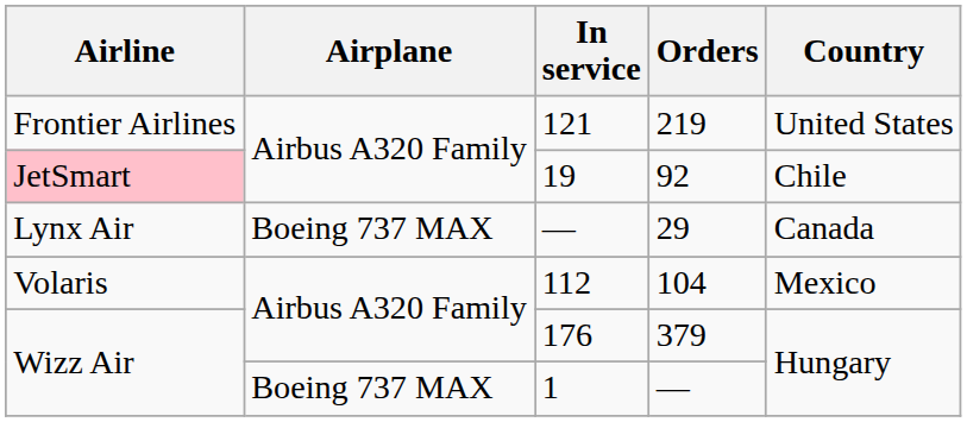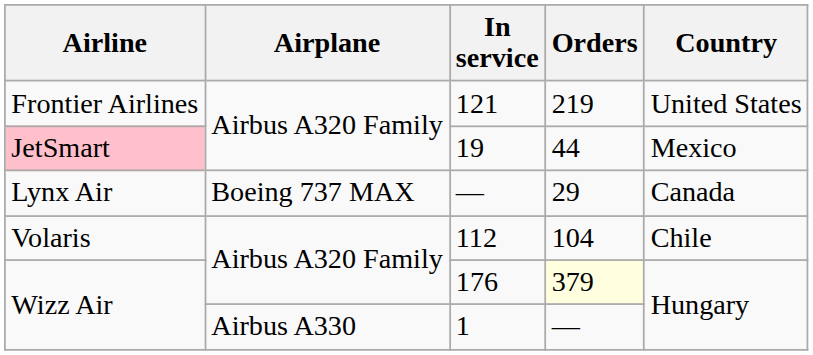 <table class="wikitable">
 <tr>
 <th>Airline</th>
 <th>Airplane</th>
 <th>In <br> service</th>
 <th>Orders</th>
 <th>Country</th>
 </tr>
 <tr>
 <td>Frontier Airlines</td>
 <td rowspan=2>Airbus A320 Family</td>
 <td>121</td>
 <td>219</td>
 <td>United States</td>
 </tr>
 <tr>
 <td style="background: pink;">JetSmart</td>
 <td>19</td>
-<td>92</td>
-<td>Chile</td>
+<td>44</td>
+<td>Mexico</td>
 </tr>
 <tr>
 <td>Lynx Air</td>
 <td>Boeing 737 MAX</td>
 <td>—</td>
 <td>29</td>
 <td>Canada</td>
 </tr>
 <tr>
 <td>Volaris</td>
 <td rowspan=2>Airbus A320 Family</td>
 <td>112</td>
 <td>104</td>
-<td>Mexico</td>
+<td>Chile</td>
 </tr>
 <tr>
 <td rowspan="2">Wizz Air</td>
 <td>176</td>
-<td>379</td>
+<td style="background: lightyellow;">379</td>
 <td rowspan="2">Hungary</td>
 </tr>
 <tr>
-<td>Boeing 737 MAX</td>
+<td>Airbus A330</td>
 <td>1</td>
 <td>—</td>
 </tr>
 </table>
